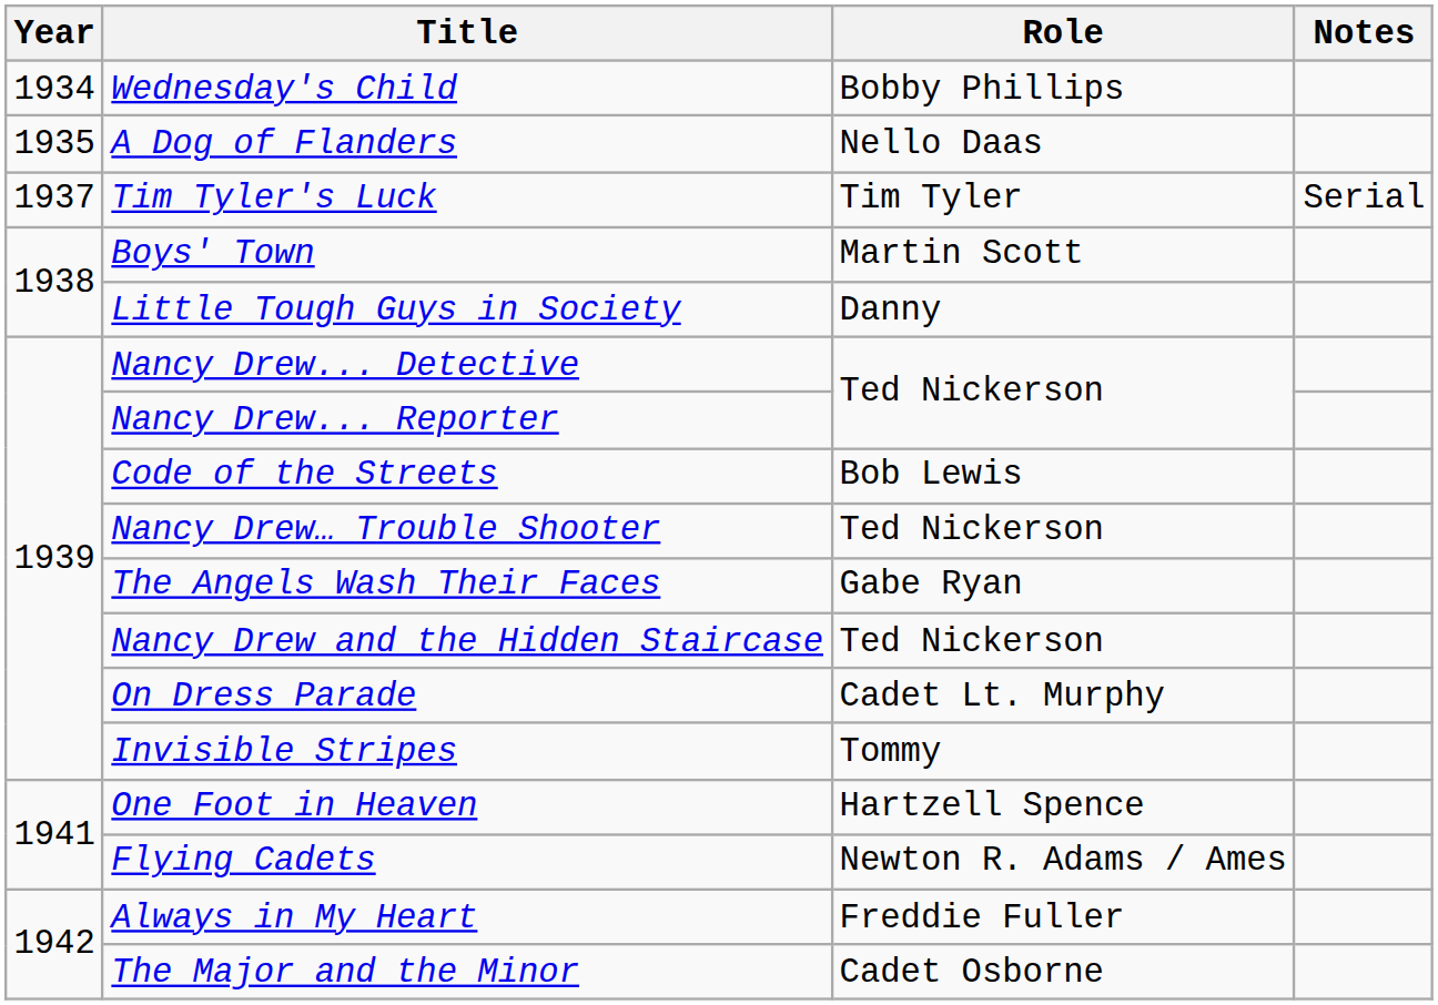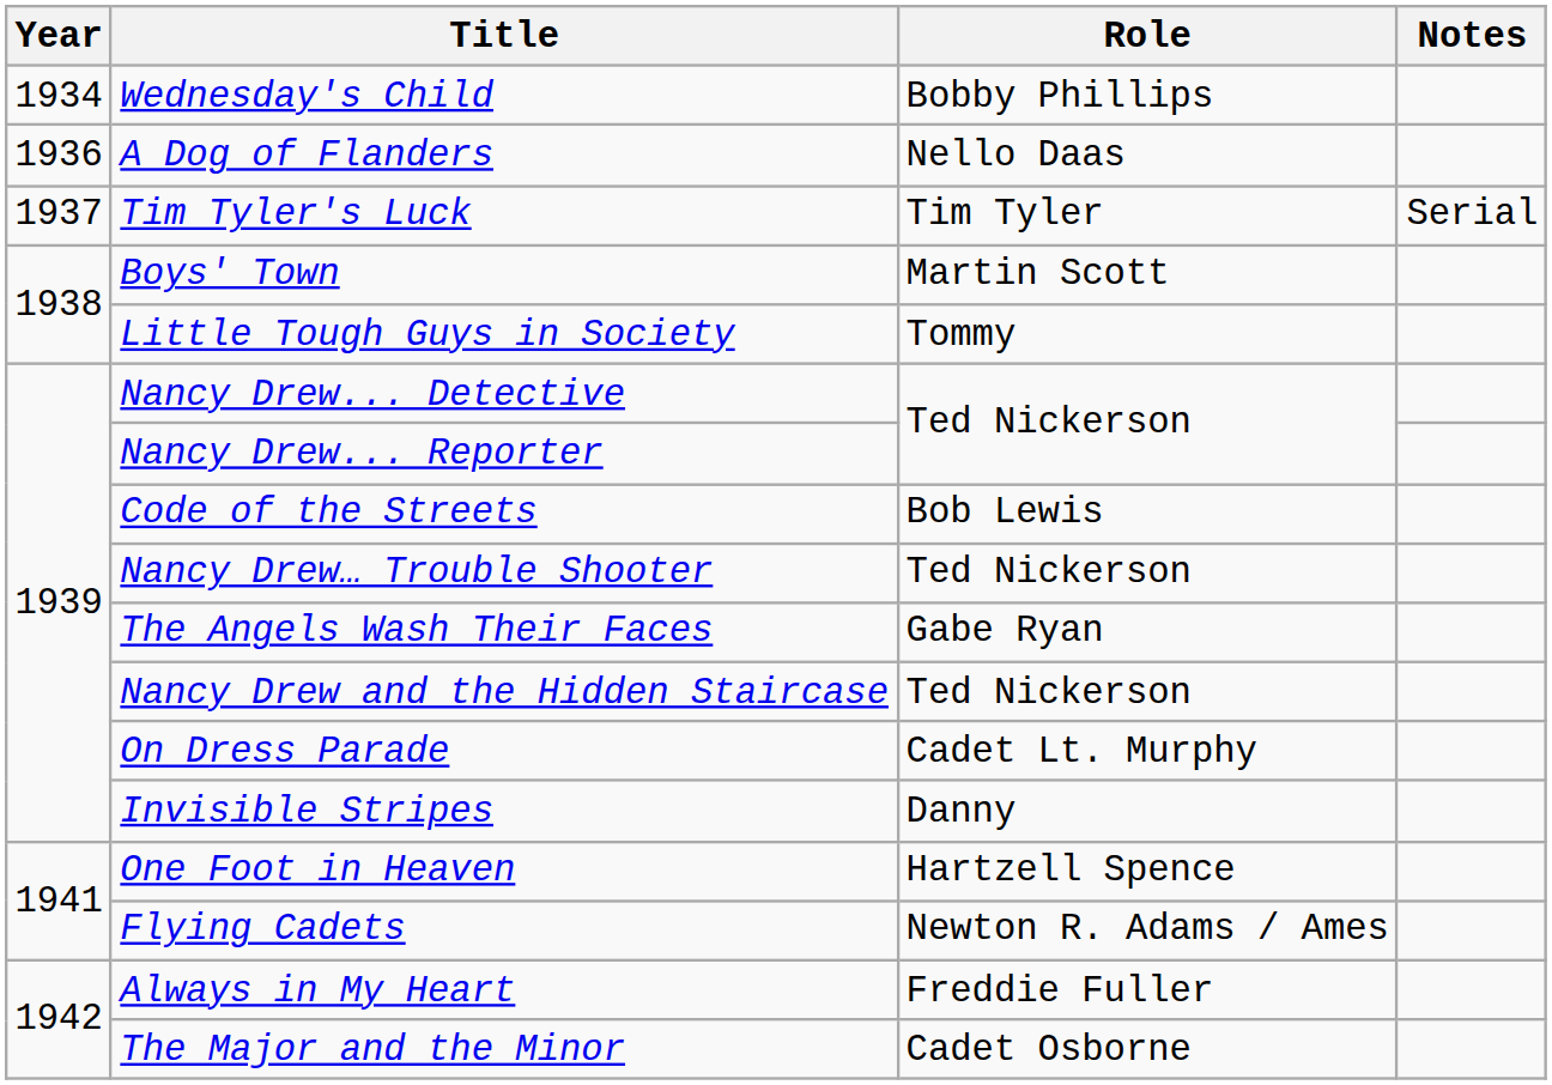 <table class="wikitable">
 <tr>
 <th>Year</th>
 <th>Title</th>
 <th>Role</th>
 <th>Notes</th>
 </tr>
 <tr>
 <td>1934</td>
 <td><em><a href='#'>Wednesday's Child</a></em></td>
 <td>Bobby Phillips</td>
 <td></td>
 </tr>
 <tr>
-<td>1935</td>
+<td>1936</td>
 <td><em><a href='#'>A Dog of Flanders</a></em></td>
 <td>Nello Daas</td>
 <td></td>
 </tr>
 <tr>
 <td>1937</td>
 <td><em><a href='#'>Tim Tyler's Luck</a></em></td>
 <td>Tim Tyler</td>
 <td>Serial</td>
 </tr>
 <tr>
 <td rowspan=2>1938</td>
 <td><em><a href='#'>Boys' Town</a></em></td>
 <td>Martin Scott</td>
 <td></td>
 </tr>
 <tr>
 <td><em><a href='#'>Little Tough Guys in Society</a></em></td>
-<td>Danny</td>
+<td>Tommy</td>
 <td></td>
 </tr>
 <tr>
 <td rowspan=8>1939</td>
 <td><em><a href='#'>Nancy Drew... Detective</a></em></td>
 <td rowspan="2">Ted Nickerson</td>
 <td></td>
 </tr>
 <tr>
 <td><em><a href='#'>Nancy Drew... Reporter</a></em></td>
 <td></td>
 </tr>
 <tr>
 <td><em><a href='#'>Code of the Streets</a></em></td>
 <td>Bob Lewis</td>
 <td></td>
 </tr>
 <tr>
 <td><em><a href='#'>Nancy Drew… Trouble Shooter</a></em></td>
 <td>Ted Nickerson</td>
 <td></td>
 </tr>
 <tr>
 <td><em><a href='#'>The Angels Wash Their Faces</a></em></td>
 <td>Gabe Ryan</td>
 <td></td>
 </tr>
 <tr>
 <td><em><a href='#'>Nancy Drew and the Hidden Staircase</a></em></td>
 <td>Ted Nickerson</td>
 <td></td>
 </tr>
 <tr>
 <td><em><a href='#'>On Dress Parade</a></em></td>
 <td>Cadet Lt. Murphy</td>
 <td></td>
 </tr>
 <tr>
 <td><em><a href='#'>Invisible Stripes</a></em></td>
-<td>Tommy</td>
+<td>Danny</td>
 <td></td>
 </tr>
 <tr>
 <td rowspan=2>1941</td>
 <td><em><a href='#'>One Foot in Heaven</a></em></td>
 <td>Hartzell Spence</td>
 <td></td>
 </tr>
 <tr>
 <td><em><a href='#'>Flying Cadets</a></em></td>
 <td>Newton R. Adams / Ames</td>
 <td></td>
 </tr>
 <tr>
 <td rowspan=2>1942</td>
 <td><em><a href='#'>Always in My Heart</a></em></td>
 <td>Freddie Fuller</td>
 <td></td>
 </tr>
 <tr>
 <td><em><a href='#'>The Major and the Minor</a></em></td>
 <td>Cadet Osborne</td>
 <td></td>
 </tr>
 </table>
